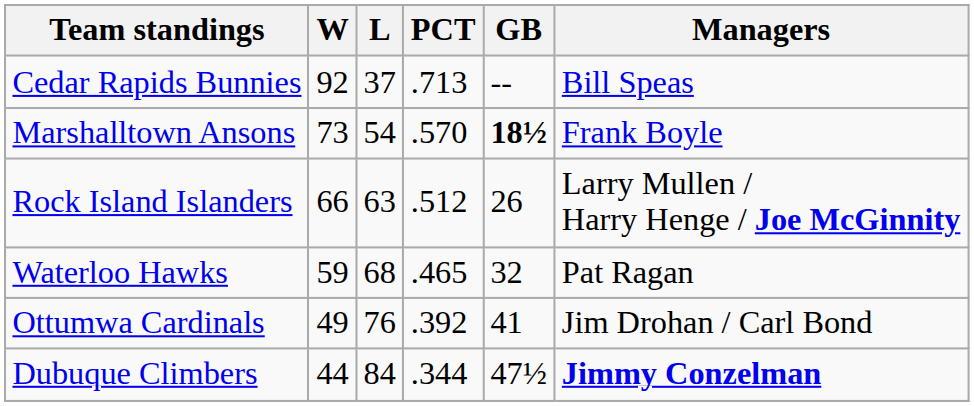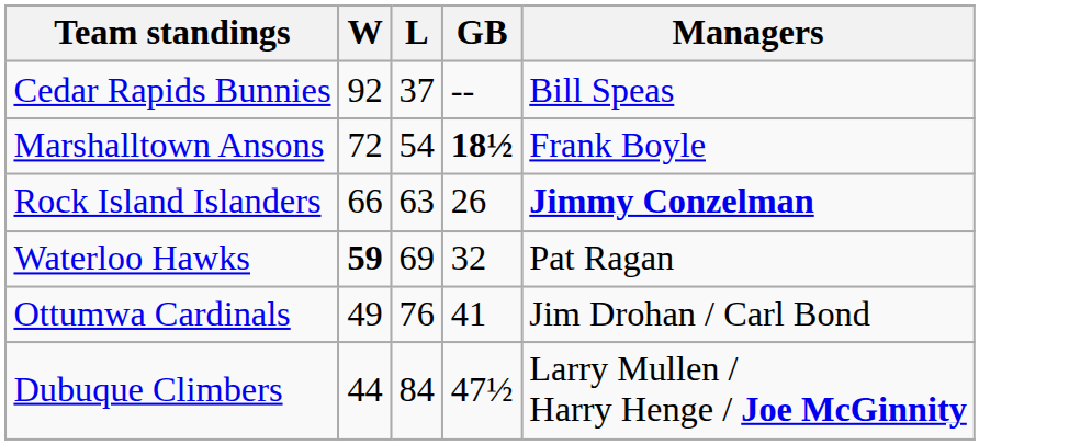 <table class="wikitable">
 <tr>
 <th>Team standings</th>
 <th>W</th>
 <th>L</th>
-<th>PCT</th>
 <th>GB</th>
 <th>Managers</th>
 </tr>
 <tr>
 <td><a href='#'>Cedar Rapids Bunnies</a></td>
 <td>92</td>
 <td>37</td>
-<td>.713</td>
 <td>--</td>
 <td><a href='#'>Bill Speas</a></td>
 </tr>
 <tr>
 <td><a href='#'>Marshalltown Ansons</a></td>
-<td>73</td>
+<td>72</td>
 <td>54</td>
-<td>.570</td>
 <td><strong>18½</strong></td>
 <td><a href='#'>Frank Boyle</a></td>
 </tr>
 <tr>
 <td><a href='#'>Rock Island Islanders</a></td>
 <td>66</td>
 <td>63</td>
-<td>.512</td>
 <td>26</td>
-<td>Larry Mullen /<br>Harry Henge / <strong><a href='#'>Joe McGinnity</a></strong></td>
+<td><strong><a href='#'>Jimmy Conzelman</a></strong></td>
 </tr>
 <tr>
 <td><a href='#'>Waterloo Hawks</a></td>
-<td>59</td>
-<td>68</td>
-<td>.465</td>
+<td><strong>59</strong></td>
+<td>69</td>
 <td>32</td>
 <td>Pat Ragan</td>
 </tr>
 <tr>
 <td><a href='#'>Ottumwa Cardinals</a></td>
 <td>49</td>
 <td>76</td>
-<td>.392</td>
 <td>41</td>
 <td>Jim Drohan / Carl Bond</td>
 </tr>
 <tr>
 <td><a href='#'>Dubuque Climbers</a></td>
 <td>44</td>
 <td>84</td>
-<td>.344</td>
 <td>47½</td>
-<td><strong><a href='#'>Jimmy Conzelman</a></strong></td>
+<td>Larry Mullen /<br>Harry Henge / <strong><a href='#'>Joe McGinnity</a></strong></td>
 </tr>
 </table>
